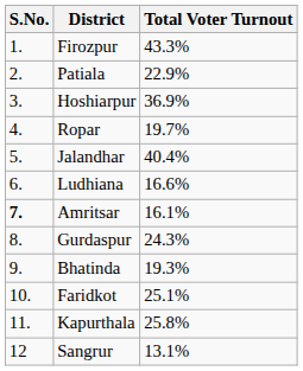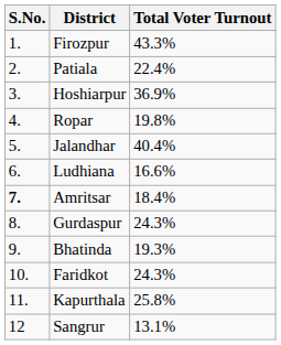 <table class="wikitable sortable">
 <tr>
 <th>S.No.</th>
 <th>District</th>
 <th>Total Voter Turnout</th>
 </tr>
 <tr>
 <td>1.</td>
 <td>Firozpur</td>
 <td>43.3%</td>
 </tr>
 <tr>
 <td>2.</td>
 <td>Patiala</td>
-<td>22.9%</td>
+<td>22.4%</td>
 </tr>
 <tr>
 <td>3.</td>
 <td>Hoshiarpur</td>
 <td>36.9%</td>
 </tr>
 <tr>
 <td>4.</td>
 <td>Ropar</td>
-<td>19.7%</td>
+<td>19.8%</td>
 </tr>
 <tr>
 <td>5.</td>
 <td>Jalandhar</td>
 <td>40.4%</td>
 </tr>
 <tr>
 <td>6.</td>
 <td>Ludhiana</td>
 <td>16.6%</td>
 </tr>
 <tr>
 <td><strong>7.</strong></td>
 <td>Amritsar</td>
-<td>16.1%</td>
+<td>18.4%</td>
 </tr>
 <tr>
 <td>8.</td>
 <td>Gurdaspur</td>
 <td>24.3%</td>
 </tr>
 <tr>
 <td>9.</td>
 <td>Bhatinda</td>
 <td>19.3%</td>
 </tr>
 <tr>
 <td>10.</td>
 <td>Faridkot</td>
-<td>25.1%</td>
+<td>24.3%</td>
 </tr>
 <tr>
 <td>11.</td>
 <td>Kapurthala</td>
 <td>25.8%</td>
 </tr>
 <tr>
 <td>12</td>
 <td>Sangrur</td>
 <td>13.1%</td>
 </tr>
 </table>
